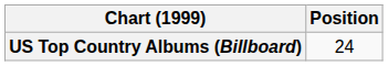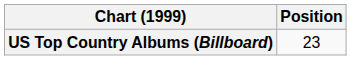 <table class="wikitable plainrowheaders" style="text-align:center">
 <tr>
 <th scope="col">Chart (1999)</th>
 <th scope="col">Position</th>
 </tr>
 <tr>
 <th scope="row">US Top Country Albums (<em>Billboard</em>)</th>
-<td>24</td>
+<td>23</td>
 </tr>
 </table>
